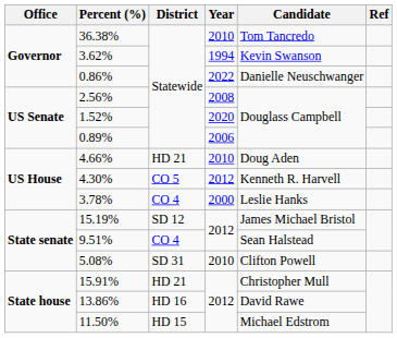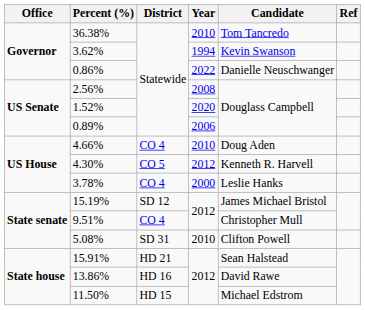 <table class="wikitable">
 <tr>
 <th>Office</th>
 <th>Percent (%)</th>
 <th>District</th>
 <th>Year</th>
 <th>Candidate</th>
 <th>Ref</th>
 </tr>
 <tr>
 <td rowspan="3"><strong>Governor</strong></td>
 <td>36.38%</td>
 <td rowspan=6>Statewide</td>
 <td><a href='#'>2010</a></td>
 <td><a href='#'>Tom Tancredo</a></td>
 <td></td>
 </tr>
 <tr>
 <td>3.62%</td>
 <td><a href='#'>1994</a></td>
 <td><a href='#'>Kevin Swanson</a></td>
 <td></td>
 </tr>
 <tr>
 <td>0.86%</td>
 <td><a href='#'>2022</a></td>
 <td>Danielle Neuschwanger</td>
 <td></td>
 </tr>
 <tr>
 <td rowspan="3"><strong>US Senate</strong></td>
 <td>2.56%</td>
 <td><a href='#'>2008</a></td>
 <td rowspan="3">Douglass Campbell</td>
 <td></td>
 </tr>
 <tr>
 <td>1.52%</td>
 <td><a href='#'>2020</a></td>
 <td></td>
 </tr>
 <tr>
 <td>0.89%</td>
 <td><a href='#'>2006</a></td>
 <td></td>
 </tr>
 <tr>
 <td rowspan="3"><strong>US House</strong></td>
 <td>4.66%</td>
-<td>HD 21</td>
+<td><a href='#'>CO 4</a></td>
 <td><a href='#'>2010</a></td>
 <td>Doug Aden</td>
 <td></td>
 </tr>
 <tr>
 <td>4.30%</td>
 <td><a href='#'>CO 5</a></td>
 <td><a href='#'>2012</a></td>
 <td>Kenneth R. Harvell</td>
 <td></td>
 </tr>
 <tr>
 <td>3.78%</td>
 <td><a href='#'>CO 4</a></td>
 <td><a href='#'>2000</a></td>
 <td>Leslie Hanks</td>
 <td></td>
 </tr>
 <tr>
 <td rowspan="3"><strong>State senate</strong></td>
 <td>15.19%</td>
 <td>SD 12</td>
 <td rowspan=2>2012</td>
 <td>James Michael Bristol</td>
 <td rowspan=2></td>
 </tr>
 <tr>
 <td>9.51%</td>
 <td><a href='#'>CO 4</a></td>
-<td>Sean Halstead</td>
+<td>Christopher Mull</td>
 </tr>
 <tr>
 <td>5.08%</td>
 <td>SD 31</td>
 <td>2010</td>
 <td>Clifton Powell</td>
 <td></td>
 </tr>
 <tr>
 <td rowspan="3"><strong>State house</strong></td>
 <td>15.91%</td>
 <td>HD 21</td>
 <td rowspan=3>2012</td>
-<td>Christopher Mull</td>
+<td>Sean Halstead</td>
 <td rowspan=3></td>
 </tr>
 <tr>
 <td>13.86%</td>
 <td>HD 16</td>
 <td>David Rawe</td>
 </tr>
 <tr>
 <td>11.50%</td>
 <td>HD 15</td>
 <td>Michael Edstrom</td>
 </tr>
 </table>
